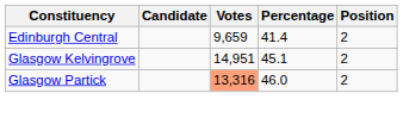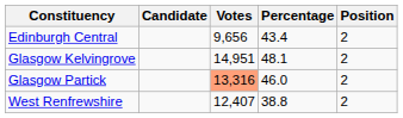 <table class="wikitable sortable">
 <tr>
 <th>Constituency</th>
 <th>Candidate</th>
 <th>Votes</th>
 <th>Percentage</th>
 <th>Position</th>
 </tr>
 <tr>
 <td><a href='#'>Edinburgh Central</a></td>
 <td></td>
-<td>9,659</td>
-<td>41.4</td>
+<td>9,656</td>
+<td>43.4</td>
 <td>2</td>
 </tr>
 <tr>
 <td><a href='#'>Glasgow Kelvingrove</a></td>
 <td></td>
 <td>14,951</td>
-<td>45.1</td>
+<td>48.1</td>
 <td>2</td>
 </tr>
 <tr>
 <td><a href='#'>Glasgow Partick</a></td>
 <td></td>
 <td style="background: lightsalmon;">13,316</td>
 <td>46.0</td>
 <td>2</td>
 </tr>
+<tr>
+<td><a href='#'>West Renfrewshire</a></td>
+<td></td>
+<td>12,407</td>
+<td>38.8</td>
+<td>2</td>
+</tr>
 </table>
